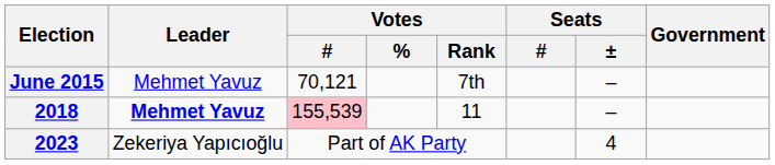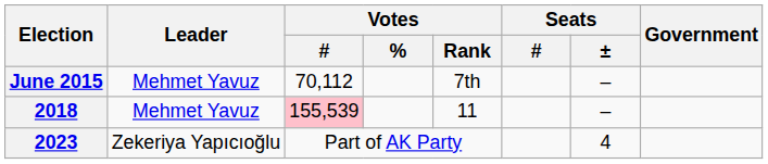 <table class=wikitable style="text-align:center">
 <tr>
 <th rowspan=2>Election</th>
 <th rowspan=2>Leader</th>
 <th colspan=3>Votes</th>
 <th colspan=2>Seats</th>
 <th rowspan=2>Government</th>
 </tr>
 <tr>
 <th style="width:50px">#</th>
 <th style="width:50px">%</th>
 <th style="width:50px">Rank</th>
 <th style="width:50px">#</th>
 <th style="width:50px">±</th>
 </tr>
 <tr>
 <th><a href='#'>June 2015</a></th>
 <td><a href='#'>Mehmet Yavuz</a></td>
-<td>70,121</td>
+<td>70,112</td>
 <td></td>
 <td>7th</td>
 <td style="text-align:center;"></td>
 <td>–</td>
 <td></td>
 </tr>
 <tr>
 <th><a href='#'>2018</a></th>
-<td><strong><a href='#'>Mehmet Yavuz</a></strong></td>
+<td><a href='#'>Mehmet Yavuz</a></td>
 <td style="background: pink;">155,539</td>
 <td></td>
 <td>11</td>
 <td style="text-align:center;"></td>
 <td>–</td>
 <td></td>
 </tr>
 <tr>
 <th><a href='#'>2023</a></th>
 <td>Zekeriya Yapıcıoğlu</td>
 <td colspan="3">Part of <a href='#'>AK Party</a></td>
 <td></td>
 <td>4</td>
 <td></td>
 </tr>
 </table>
